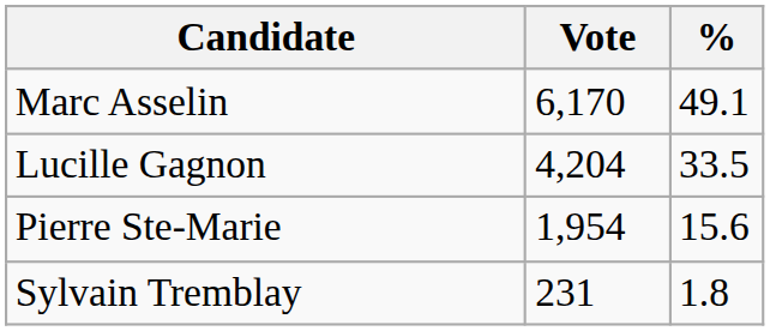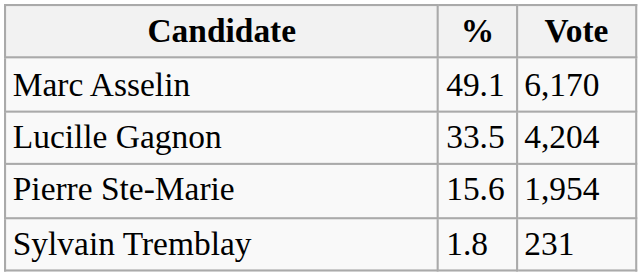 <table class="wikitable">
 <tr>
 <th bgcolor="#DDDDFF" width="200px">Candidate</th>
+<th bgcolor="#DDDDFF" width="30px">%</th>
 <th bgcolor="#DDDDFF" width="50px">Vote</th>
-<th bgcolor="#DDDDFF" width="30px">%</th>
 </tr>
 <tr>
 <td>Marc Asselin</td>
+<td>49.1</td>
 <td>6,170</td>
-<td>49.1</td>
 </tr>
 <tr>
 <td>Lucille Gagnon</td>
+<td>33.5</td>
 <td>4,204</td>
-<td>33.5</td>
 </tr>
 <tr>
 <td>Pierre Ste-Marie</td>
+<td>15.6</td>
 <td>1,954</td>
-<td>15.6</td>
 </tr>
 <tr>
 <td>Sylvain Tremblay</td>
+<td>1.8</td>
 <td>231</td>
-<td>1.8</td>
 </tr>
 </table>
